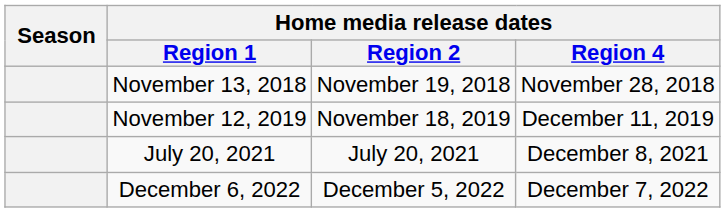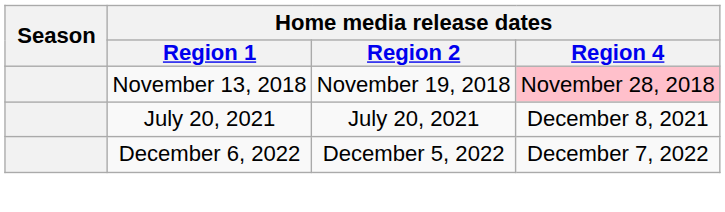 <table class="wikitable plainrowheaders"  style="float:right; text-align:center; margin:10px;">
 <tr>
 <th scope="col" style="padding:0 8px;" rowspan="2">Season</th>
 <th scope="col" colspan="3">Home media release dates</th>
 </tr>
 <tr>
 <th scope="col" style="padding: 0 8px"><a href='#'>Region 1</a></th>
 <th scope="col" style="padding: 0 8px"><a href='#'>Region 2</a></th>
 <th scope="col" style="padding: 0 8px"><a href='#'>Region 4</a></th>
 </tr>
 <tr>
 <th></th>
 <td>November 13, 2018</td>
 <td>November 19, 2018</td>
-<td>November 28, 2018</td>
-</tr>
-<tr>
-<th></th>
-<td>November 12, 2019</td>
-<td>November 18, 2019</td>
-<td>December 11, 2019</td>
+<td style="background: pink;">November 28, 2018</td>
 </tr>
 <tr>
 <th></th>
 <td>July 20, 2021</td>
 <td>July 20, 2021</td>
 <td>December 8, 2021</td>
 </tr>
 <tr>
 <th></th>
 <td>December 6, 2022</td>
 <td>December 5, 2022</td>
 <td>December 7, 2022</td>
 </tr>
 </table>
